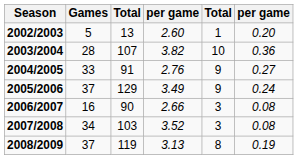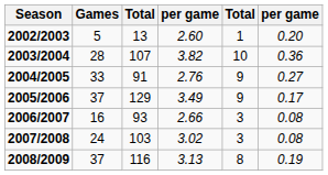 <table class="wikitable" style="text-align:center">
 <tr>
 <th>Season</th>
 <th>Games</th>
 <th>Total </th>
 <th> per game</th>
 <th>Total </th>
 <th> per game</th>
 </tr>
 <tr>
 <td><strong>2002/2003</strong></td>
 <td>5</td>
 <td>13</td>
 <td><em>2.60</em></td>
 <td>1</td>
 <td><em>0.20</em></td>
 </tr>
 <tr>
 <td><strong>2003/2004</strong></td>
 <td>28</td>
 <td>107</td>
 <td><em>3.82</em></td>
 <td>10</td>
 <td><em>0.36</em></td>
 </tr>
 <tr>
 <td><strong>2004/2005</strong></td>
 <td>33</td>
 <td>91</td>
 <td><em>2.76</em></td>
 <td>9</td>
 <td><em>0.27</em></td>
 </tr>
 <tr>
 <td><strong>2005/2006</strong></td>
 <td>37</td>
 <td>129</td>
 <td><em>3.49</em></td>
 <td>9</td>
-<td><em>0.24</em></td>
+<td><em>0.17</em></td>
 </tr>
 <tr>
 <td><strong>2006/2007</strong></td>
 <td>16</td>
-<td>90</td>
+<td>93</td>
 <td><em>2.66</em></td>
 <td>3</td>
 <td><em>0.08</em></td>
 </tr>
 <tr>
 <td><strong>2007/2008</strong></td>
-<td>34</td>
+<td>24</td>
 <td>103</td>
-<td><em>3.52</em></td>
+<td><em>3.02</em></td>
 <td>3</td>
 <td><em>0.08</em></td>
 </tr>
 <tr>
 <td><strong>2008/2009</strong></td>
 <td>37</td>
-<td>119</td>
+<td>116</td>
 <td><em>3.13</em></td>
 <td>8</td>
 <td><em>0.19</em></td>
 </tr>
 </table>
